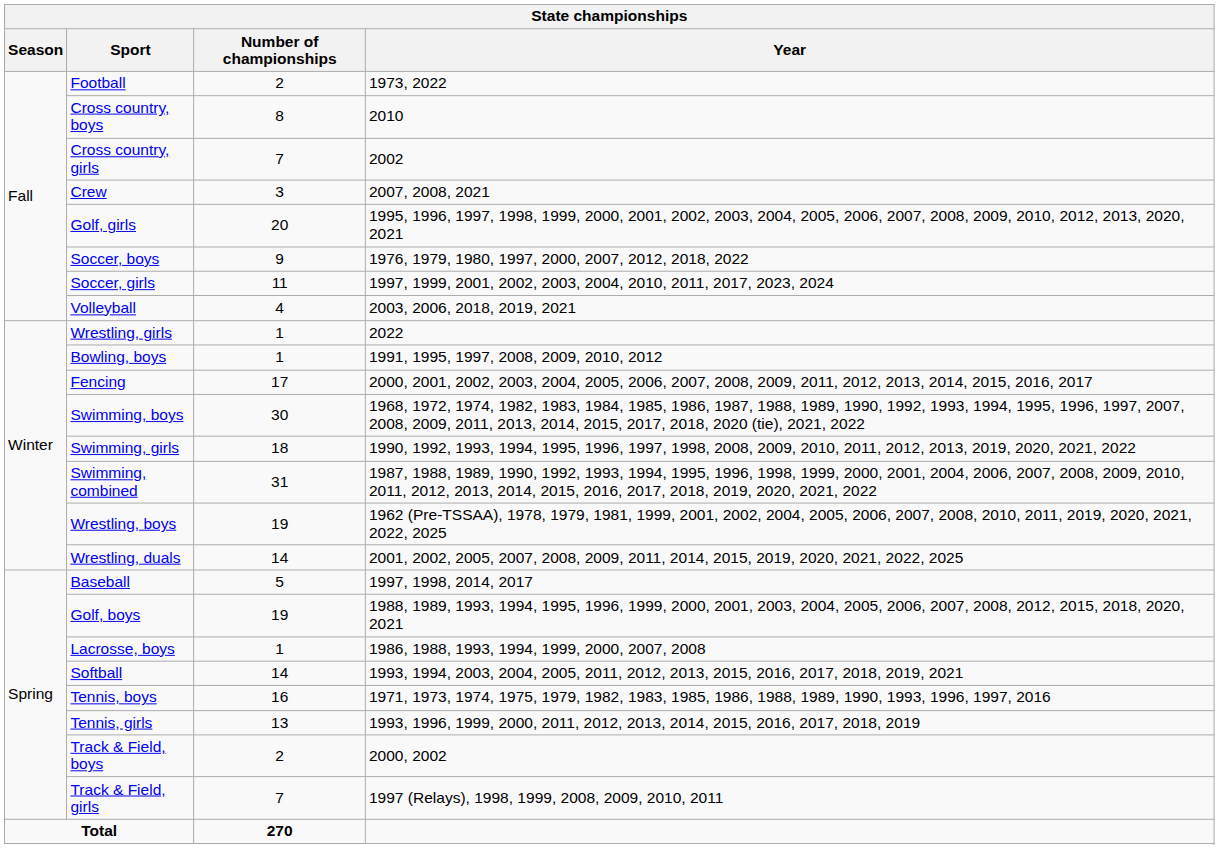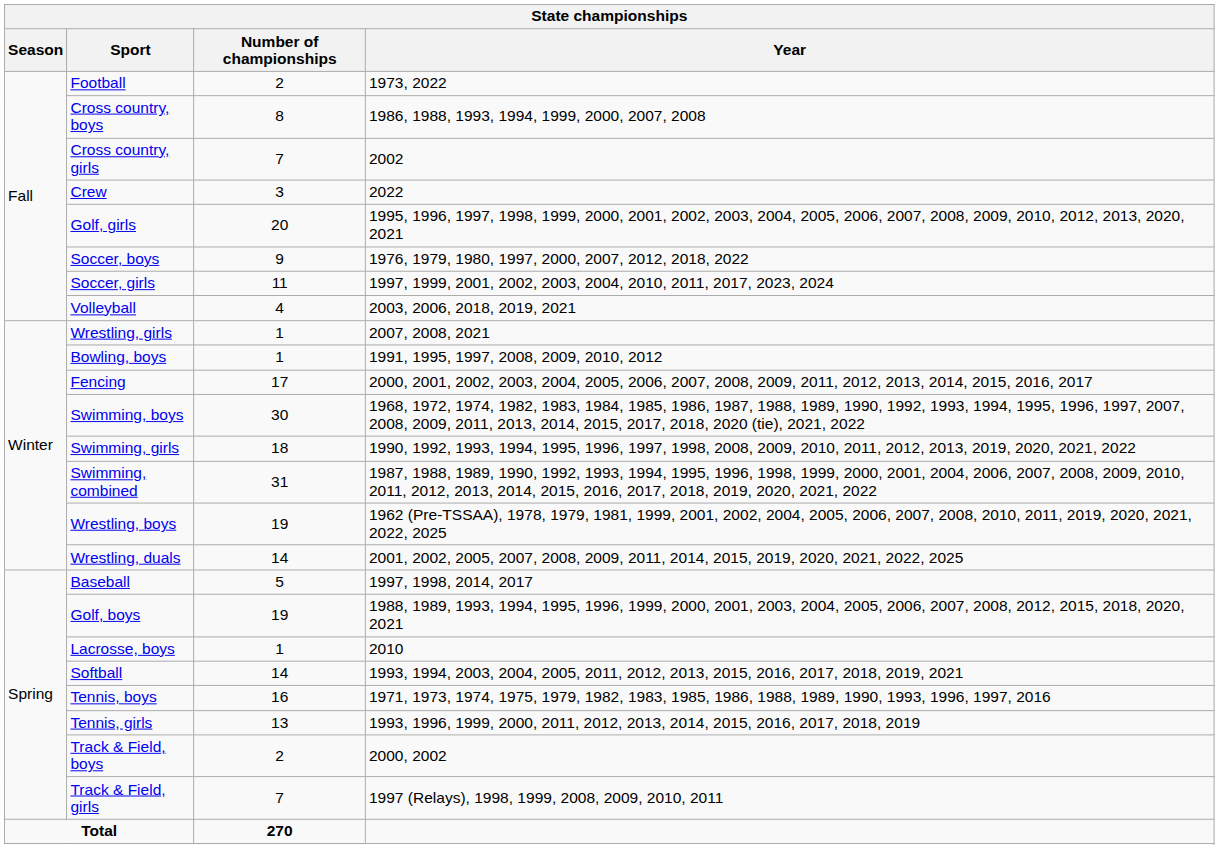 <table class="wikitable">
 <tr>
 <th colspan="4">State championships</th>
 </tr>
 <tr>
 <th>Season</th>
 <th>Sport</th>
 <th>Number of championships</th>
 <th>Year</th>
 </tr>
 <tr>
 <td rowspan="8">Fall</td>
 <td><a href='#'>Football</a></td>
 <td align="center">2</td>
 <td>1973, 2022</td>
 </tr>
 <tr>
 <td><a href='#'>Cross country, boys</a></td>
 <td align="center">8</td>
-<td>2010</td>
+<td>1986, 1988, 1993, 1994, 1999, 2000, 2007, 2008</td>
 </tr>
 <tr>
 <td><a href='#'>Cross country, girls</a></td>
 <td align="center">7</td>
 <td>2002</td>
 </tr>
 <tr>
 <td><a href='#'>Crew</a></td>
 <td align="center">3</td>
-<td>2007, 2008, 2021</td>
+<td>2022</td>
 </tr>
 <tr>
 <td><a href='#'>Golf, girls</a></td>
 <td align="center">20</td>
 <td>1995, 1996, 1997, 1998, 1999, 2000, 2001, 2002, 2003, 2004, 2005, 2006, 2007, 2008, 2009, 2010, 2012, 2013, 2020, 2021</td>
 </tr>
 <tr>
 <td><a href='#'>Soccer, boys</a></td>
 <td align="center">9</td>
 <td>1976, 1979, 1980, 1997, 2000, 2007, 2012, 2018, 2022</td>
 </tr>
 <tr>
 <td><a href='#'>Soccer, girls</a></td>
 <td align="center">11</td>
 <td>1997, 1999, 2001, 2002, 2003, 2004, 2010, 2011, 2017, 2023, 2024</td>
 </tr>
 <tr>
 <td><a href='#'>Volleyball</a></td>
 <td align="center">4</td>
 <td>2003, 2006, 2018, 2019, 2021</td>
 </tr>
 <tr>
 <td rowspan="8">Winter</td>
 <td><a href='#'>Wrestling, girls</a></td>
 <td align="center">1</td>
-<td>2022</td>
+<td>2007, 2008, 2021</td>
 </tr>
 <tr>
 <td><a href='#'>Bowling, boys</a></td>
 <td align="center">1</td>
 <td>1991, 1995, 1997, 2008, 2009, 2010, 2012</td>
 </tr>
 <tr>
 <td><a href='#'>Fencing</a></td>
 <td align="center">17</td>
 <td>2000, 2001, 2002, 2003, 2004, 2005, 2006, 2007, 2008, 2009, 2011, 2012, 2013, 2014, 2015, 2016, 2017</td>
 </tr>
 <tr>
 <td><a href='#'>Swimming, boys</a></td>
 <td align="center">30</td>
 <td>1968, 1972, 1974, 1982, 1983, 1984, 1985, 1986, 1987, 1988, 1989, 1990, 1992, 1993, 1994, 1995, 1996, 1997, 2007, 2008, 2009, 2011, 2013, 2014, 2015, 2017, 2018, 2020 (tie), 2021, 2022</td>
 </tr>
 <tr>
 <td><a href='#'>Swimming, girls</a></td>
 <td align="center">18</td>
 <td>1990, 1992, 1993, 1994, 1995, 1996, 1997, 1998, 2008, 2009, 2010, 2011, 2012, 2013, 2019, 2020, 2021, 2022</td>
 </tr>
 <tr>
 <td><a href='#'>Swimming, combined</a></td>
 <td align="center">31</td>
 <td>1987, 1988, 1989, 1990, 1992, 1993, 1994, 1995, 1996, 1998, 1999, 2000, 2001, 2004, 2006, 2007, 2008, 2009, 2010, 2011, 2012, 2013, 2014, 2015, 2016, 2017, 2018, 2019, 2020, 2021, 2022</td>
 </tr>
 <tr>
 <td><a href='#'>Wrestling, boys</a></td>
 <td align="center">19</td>
 <td>1962 (Pre-TSSAA), 1978, 1979, 1981, 1999, 2001, 2002, 2004, 2005, 2006, 2007, 2008, 2010, 2011, 2019, 2020, 2021, 2022, 2025</td>
 </tr>
 <tr>
 <td><a href='#'>Wrestling, duals</a></td>
 <td align="center">14</td>
 <td>2001, 2002, 2005, 2007, 2008, 2009, 2011, 2014, 2015, 2019, 2020, 2021, 2022, 2025</td>
 </tr>
 <tr>
 <td rowspan="8">Spring</td>
 <td><a href='#'>Baseball</a></td>
 <td align="center">5</td>
 <td>1997, 1998, 2014, 2017</td>
 </tr>
 <tr>
 <td><a href='#'>Golf, boys</a></td>
 <td align="center">19</td>
 <td>1988, 1989, 1993, 1994, 1995, 1996, 1999, 2000, 2001, 2003, 2004, 2005, 2006, 2007, 2008, 2012, 2015, 2018, 2020, 2021</td>
 </tr>
 <tr>
 <td><a href='#'>Lacrosse, boys</a></td>
 <td align="center">1</td>
-<td>1986, 1988, 1993, 1994, 1999, 2000, 2007, 2008</td>
+<td>2010</td>
 </tr>
 <tr>
 <td><a href='#'>Softball</a></td>
 <td align="center">14</td>
 <td>1993, 1994, 2003, 2004, 2005, 2011, 2012, 2013, 2015, 2016, 2017, 2018, 2019, 2021</td>
 </tr>
 <tr>
 <td><a href='#'>Tennis, boys</a></td>
 <td align="center">16</td>
 <td>1971, 1973, 1974, 1975, 1979, 1982, 1983, 1985, 1986, 1988, 1989, 1990, 1993, 1996, 1997, 2016</td>
 </tr>
 <tr>
 <td><a href='#'>Tennis, girls</a></td>
 <td align="center">13</td>
 <td>1993, 1996, 1999, 2000, 2011, 2012, 2013, 2014, 2015, 2016, 2017, 2018, 2019</td>
 </tr>
 <tr>
 <td><a href='#'>Track & Field, boys</a></td>
 <td align="center">2</td>
 <td>2000, 2002</td>
 </tr>
 <tr>
 <td><a href='#'>Track & Field, girls</a></td>
 <td align="center">7</td>
 <td>1997 (Relays), 1998, 1999, 2008, 2009, 2010, 2011</td>
 </tr>
 <tr>
 <td align="center" colspan="2"><strong>Total</strong></td>
 <td align="center"><strong>270</strong></td>
 </tr>
 <tr>
 </tr>
 </table>
